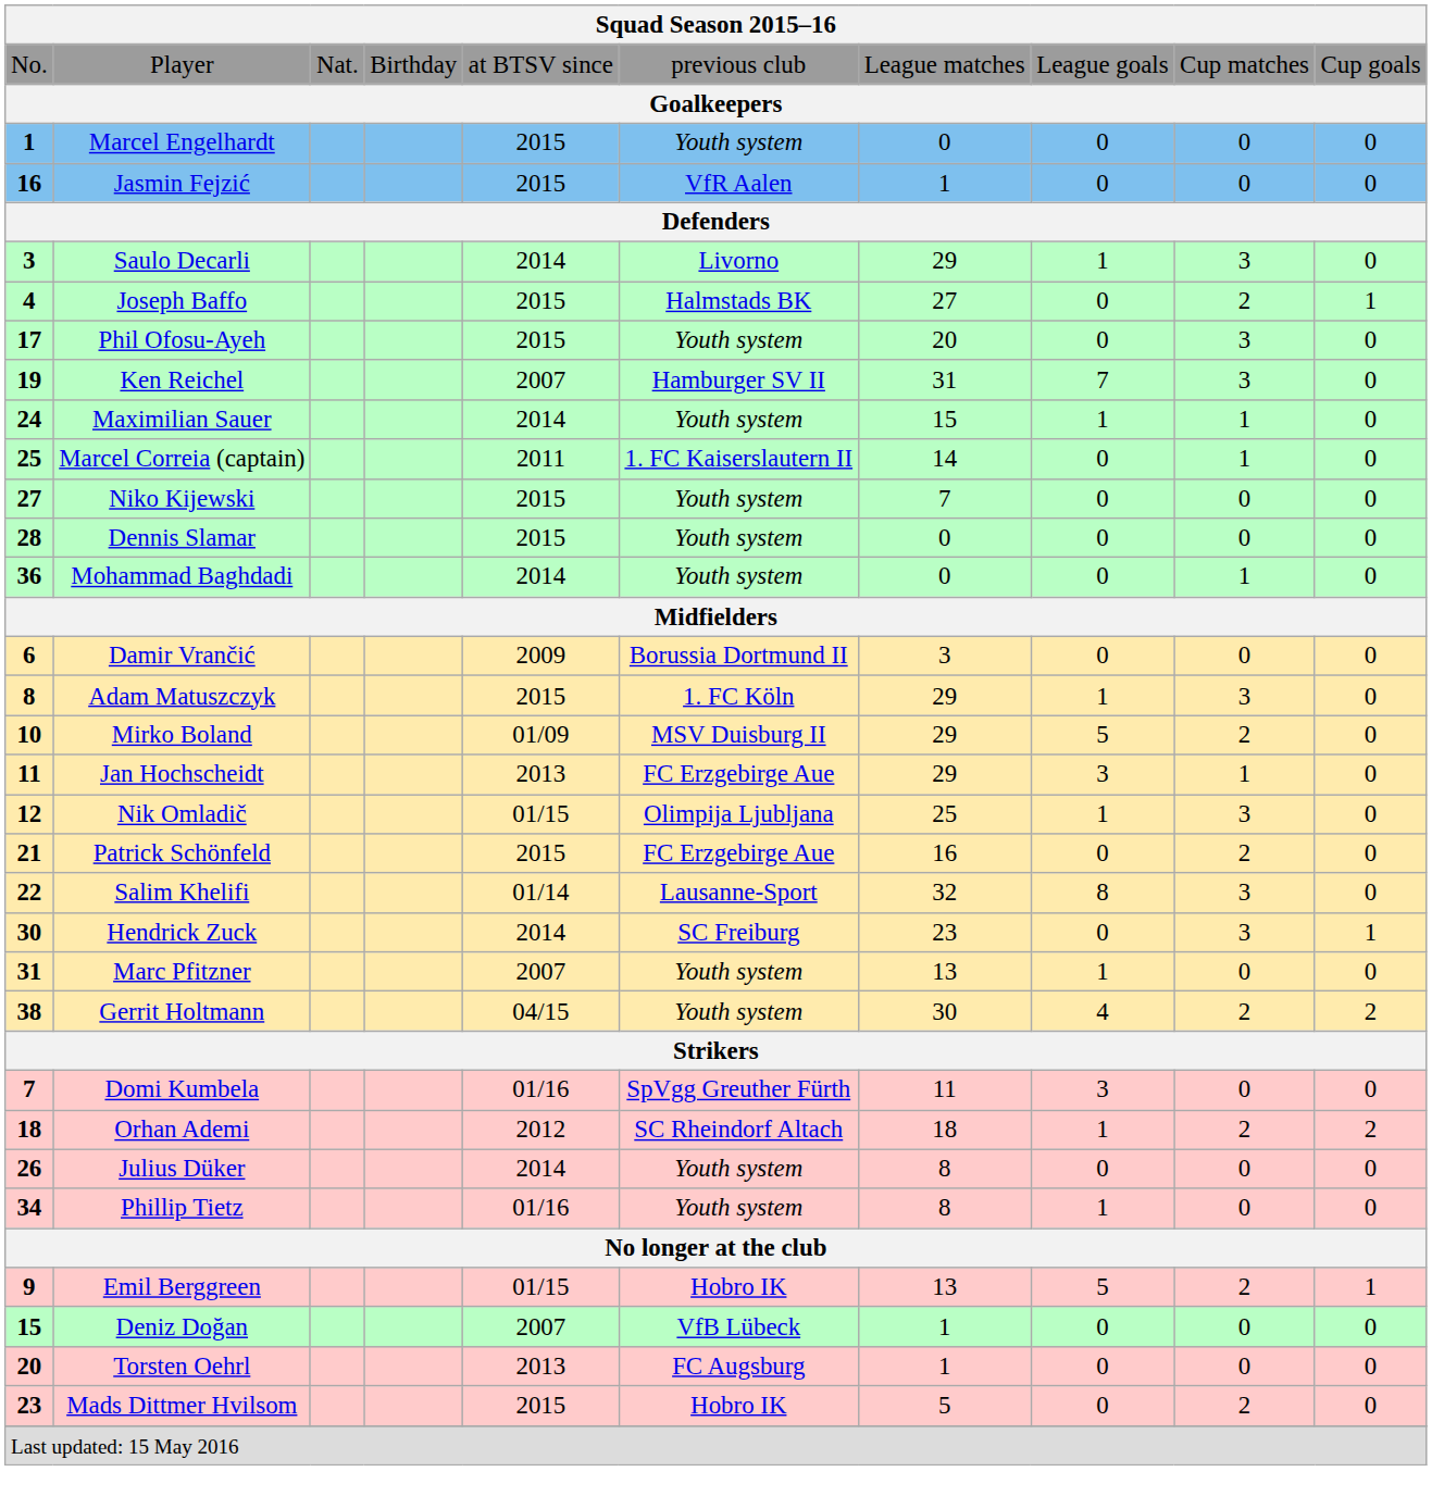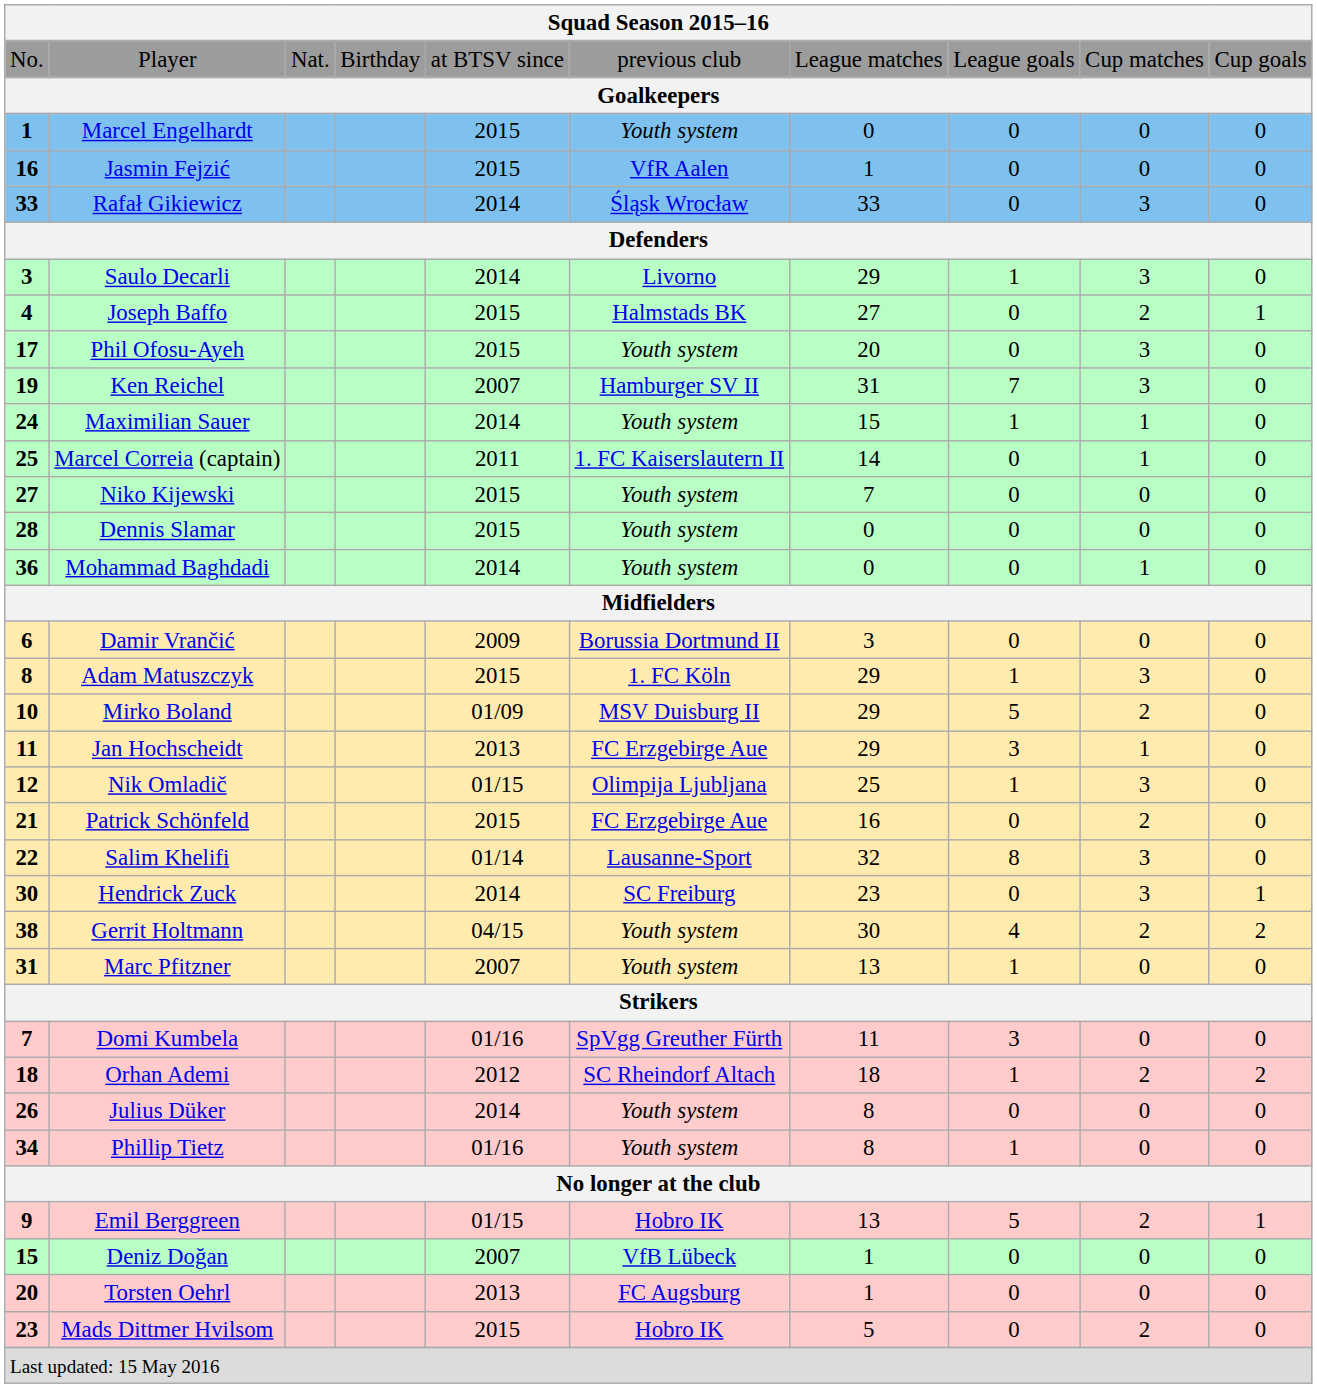 <table class="wikitable">
 <tr style="text-align:center; background:#dcdcdc;">
 <th colspan="10">Squad Season 2015–16</th>
 </tr>
 <tr style="text-align:center; background:#9c9c9c;">
 <td>No.</td>
 <td>Player</td>
 <td>Nat.</td>
 <td>Birthday</td>
 <td>at BTSV since</td>
 <td>previous club</td>
 <td>League matches</td>
 <td>League goals</td>
 <td>Cup matches</td>
 <td>Cup goals</td>
 </tr>
 <tr style="text-align:center; background:#dcdcdc;">
 <th colspan="10">Goalkeepers</th>
 </tr>
 <tr style="text-align:center; background:#7ec0ee;">
 <td><strong>1</strong></td>
 <td><a href='#'>Marcel Engelhardt</a></td>
 <td></td>
 <td></td>
 <td>2015</td>
 <td><em>Youth system</em></td>
 <td>0</td>
 <td>0</td>
 <td>0</td>
 <td>0</td>
 </tr>
 <tr style="text-align:center; background:#7ec0ee;">
 <td><strong>16</strong></td>
 <td><a href='#'>Jasmin Fejzić</a></td>
 <td></td>
 <td></td>
 <td>2015</td>
 <td><a href='#'>VfR Aalen</a></td>
 <td>1</td>
 <td>0</td>
 <td>0</td>
+<td>0</td>
+</tr>
+<tr style="text-align:center; background:#7ec0ee;">
+<td><strong>33</strong></td>
+<td><a href='#'>Rafał Gikiewicz</a></td>
+<td></td>
+<td></td>
+<td>2014</td>
+<td><a href='#'>Śląsk Wrocław</a></td>
+<td>33</td>
+<td>0</td>
+<td>3</td>
 <td>0</td>
 </tr>
 <tr style="text-align:center; background:#dcdcdc;">
 <th colspan="10">Defenders</th>
 </tr>
 <tr style="text-align:center; background:#b9ffc5;">
 <td><strong>3</strong></td>
 <td><a href='#'>Saulo Decarli</a></td>
 <td></td>
 <td></td>
 <td>2014</td>
 <td><a href='#'>Livorno</a></td>
 <td>29</td>
 <td>1</td>
 <td>3</td>
 <td>0</td>
 </tr>
 <tr style="text-align:center; background:#b9ffc5;">
 <td><strong>4</strong></td>
 <td><a href='#'>Joseph Baffo</a></td>
 <td></td>
 <td></td>
 <td>2015</td>
 <td><a href='#'>Halmstads BK</a></td>
 <td>27</td>
 <td>0</td>
 <td>2</td>
 <td>1</td>
 </tr>
 <tr style="text-align:center; background:#b9ffc5;">
 <td><strong>17</strong></td>
 <td><a href='#'>Phil Ofosu-Ayeh</a></td>
 <td></td>
 <td></td>
 <td>2015</td>
 <td><em>Youth system</em></td>
 <td>20</td>
 <td>0</td>
 <td>3</td>
 <td>0</td>
 </tr>
 <tr style="text-align:center; background:#b9ffc5;">
 <td><strong>19</strong></td>
 <td><a href='#'>Ken Reichel</a></td>
 <td></td>
 <td></td>
 <td>2007</td>
 <td><a href='#'>Hamburger SV II</a></td>
 <td>31</td>
 <td>7</td>
 <td>3</td>
 <td>0</td>
 </tr>
 <tr style="text-align:center; background:#b9ffc5;">
 <td><strong>24</strong></td>
 <td><a href='#'>Maximilian Sauer</a></td>
 <td></td>
 <td></td>
 <td>2014</td>
 <td><em>Youth system</em></td>
 <td>15</td>
 <td>1</td>
 <td>1</td>
 <td>0</td>
 </tr>
 <tr style="text-align:center; background:#b9ffc5;">
 <td><strong>25</strong></td>
 <td><a href='#'>Marcel Correia</a> (captain)</td>
 <td></td>
 <td></td>
 <td>2011</td>
 <td><a href='#'>1. FC Kaiserslautern II</a></td>
 <td>14</td>
 <td>0</td>
 <td>1</td>
 <td>0</td>
 </tr>
 <tr style="text-align:center; background:#b9ffc5;">
 <td><strong>27</strong></td>
 <td><a href='#'>Niko Kijewski</a></td>
 <td></td>
 <td></td>
 <td>2015</td>
 <td><em>Youth system</em></td>
 <td>7</td>
 <td>0</td>
 <td>0</td>
 <td>0</td>
 </tr>
 <tr style="text-align:center; background:#b9ffc5;">
 <td><strong>28</strong></td>
 <td><a href='#'>Dennis Slamar</a></td>
 <td></td>
 <td></td>
 <td>2015</td>
 <td><em>Youth system</em></td>
 <td>0</td>
 <td>0</td>
 <td>0</td>
 <td>0</td>
 </tr>
 <tr style="text-align:center; background:#b9ffc5;">
 <td><strong>36</strong></td>
 <td><a href='#'>Mohammad Baghdadi</a></td>
 <td></td>
 <td></td>
 <td>2014</td>
 <td><em>Youth system</em></td>
 <td>0</td>
 <td>0</td>
 <td>1</td>
 <td>0</td>
 </tr>
 <tr style="text-align:center; background:#dcdcdc;">
 <th colspan="10">Midfielders</th>
 </tr>
 <tr style="text-align:center; background:#ffebad;">
 <td><strong>6</strong></td>
 <td><a href='#'>Damir Vrančić</a></td>
 <td></td>
 <td></td>
 <td>2009</td>
 <td><a href='#'>Borussia Dortmund II</a></td>
 <td>3</td>
 <td>0</td>
 <td>0</td>
 <td>0</td>
 </tr>
 <tr style="text-align:center; background:#ffebad;">
 <td><strong>8</strong></td>
 <td><a href='#'>Adam Matuszczyk</a></td>
 <td></td>
 <td></td>
 <td>2015</td>
 <td><a href='#'>1. FC Köln</a></td>
 <td>29</td>
 <td>1</td>
 <td>3</td>
 <td>0</td>
 </tr>
 <tr style="text-align:center; background:#ffebad;">
 <td><strong>10</strong></td>
 <td><a href='#'>Mirko Boland</a></td>
 <td></td>
 <td></td>
 <td>01/09</td>
 <td><a href='#'>MSV Duisburg II</a></td>
 <td>29</td>
 <td>5</td>
 <td>2</td>
 <td>0</td>
 </tr>
 <tr style="text-align:center; background:#ffebad;">
 <td><strong>11</strong></td>
 <td><a href='#'>Jan Hochscheidt</a></td>
 <td></td>
 <td></td>
 <td>2013</td>
 <td><a href='#'>FC Erzgebirge Aue</a></td>
 <td>29</td>
 <td>3</td>
 <td>1</td>
 <td>0</td>
 </tr>
 <tr style="text-align:center; background:#ffebad;">
 <td><strong>12</strong></td>
 <td><a href='#'>Nik Omladič</a></td>
 <td></td>
 <td></td>
 <td>01/15</td>
 <td><a href='#'>Olimpija Ljubljana</a></td>
 <td>25</td>
 <td>1</td>
 <td>3</td>
 <td>0</td>
 </tr>
 <tr style="text-align:center; background:#ffebad;">
 <td><strong>21</strong></td>
 <td><a href='#'>Patrick Schönfeld</a></td>
 <td></td>
 <td></td>
 <td>2015</td>
 <td><a href='#'>FC Erzgebirge Aue</a></td>
 <td>16</td>
 <td>0</td>
 <td>2</td>
 <td>0</td>
 </tr>
 <tr style="text-align:center; background:#ffebad;">
 <td><strong>22</strong></td>
 <td><a href='#'>Salim Khelifi</a></td>
 <td></td>
 <td></td>
 <td>01/14</td>
 <td><a href='#'>Lausanne-Sport</a></td>
 <td>32</td>
 <td>8</td>
 <td>3</td>
 <td>0</td>
 </tr>
 <tr style="text-align:center; background:#ffebad;">
 <td><strong>30</strong></td>
 <td><a href='#'>Hendrick Zuck</a></td>
 <td></td>
 <td></td>
 <td>2014</td>
 <td><a href='#'>SC Freiburg</a></td>
 <td>23</td>
 <td>0</td>
 <td>3</td>
 <td>1</td>
 </tr>
 <tr style="text-align:center; background:#ffebad;">
+<td><strong>38</strong></td>
+<td><a href='#'>Gerrit Holtmann</a></td>
+<td></td>
+<td></td>
+<td>04/15</td>
+<td><em>Youth system</em></td>
+<td>30</td>
+<td>4</td>
+<td>2</td>
+<td>2</td>
+</tr>
+<tr style="text-align:center; background:#ffebad;">
 <td><strong>31</strong></td>
 <td><a href='#'>Marc Pfitzner</a></td>
 <td></td>
 <td></td>
 <td>2007</td>
 <td><em>Youth system</em></td>
 <td>13</td>
 <td>1</td>
 <td>0</td>
 <td>0</td>
-</tr>
-<tr style="text-align:center; background:#ffebad;">
-<td><strong>38</strong></td>
-<td><a href='#'>Gerrit Holtmann</a></td>
-<td></td>
-<td></td>
-<td>04/15</td>
-<td><em>Youth system</em></td>
-<td>30</td>
-<td>4</td>
-<td>2</td>
-<td>2</td>
 </tr>
 <tr style="text-align:center; background:#dcdcdc;">
 <th colspan="10">Strikers</th>
 </tr>
 <tr style="text-align:center; background:#ffcbcb;">
 <td><strong>7</strong></td>
 <td><a href='#'>Domi Kumbela</a></td>
 <td></td>
 <td></td>
 <td>01/16</td>
 <td><a href='#'>SpVgg Greuther Fürth</a></td>
 <td>11</td>
 <td>3</td>
 <td>0</td>
 <td>0</td>
 </tr>
 <tr style="text-align:center; background:#ffcbcb;">
 <td><strong>18</strong></td>
 <td><a href='#'>Orhan Ademi</a></td>
 <td></td>
 <td></td>
 <td>2012</td>
 <td><a href='#'>SC Rheindorf Altach</a></td>
 <td>18</td>
 <td>1</td>
 <td>2</td>
 <td>2</td>
 </tr>
 <tr style="text-align:center; background:#ffcbcb;">
 <td><strong>26</strong></td>
 <td><a href='#'>Julius Düker</a></td>
 <td></td>
 <td></td>
 <td>2014</td>
 <td><em>Youth system</em></td>
 <td>8</td>
 <td>0</td>
 <td>0</td>
 <td>0</td>
 </tr>
 <tr style="text-align:center; background:#ffcbcb;">
 <td><strong>34</strong></td>
 <td><a href='#'>Phillip Tietz</a></td>
 <td></td>
 <td></td>
 <td>01/16</td>
 <td><em>Youth system</em></td>
 <td>8</td>
 <td>1</td>
 <td>0</td>
 <td>0</td>
 </tr>
 <tr style="text-align:center; background:#dcdcdc;">
 <th colspan="10">No longer at the club</th>
 </tr>
 <tr style="text-align:center; background:#ffcbcb;">
 <td><strong>9</strong></td>
 <td><a href='#'>Emil Berggreen</a></td>
 <td></td>
 <td></td>
 <td>01/15</td>
 <td><a href='#'>Hobro IK</a></td>
 <td>13</td>
 <td>5</td>
 <td>2</td>
 <td>1</td>
 </tr>
 <tr style="text-align:center; background:#b9ffc5;">
 <td><strong>15</strong></td>
 <td><a href='#'>Deniz Doğan</a></td>
 <td></td>
 <td></td>
 <td>2007</td>
 <td><a href='#'>VfB Lübeck</a></td>
 <td>1</td>
 <td>0</td>
 <td>0</td>
 <td>0</td>
 </tr>
 <tr style="text-align:center; background:#ffcbcb;">
 <td><strong>20</strong></td>
 <td><a href='#'>Torsten Oehrl</a></td>
 <td></td>
 <td></td>
 <td>2013</td>
 <td><a href='#'>FC Augsburg</a></td>
 <td>1</td>
 <td>0</td>
 <td>0</td>
 <td>0</td>
 </tr>
 <tr style="text-align:center; background:#ffcbcb;">
 <td><strong>23</strong></td>
 <td><a href='#'>Mads Dittmer Hvilsom</a></td>
 <td></td>
 <td></td>
 <td>2015</td>
 <td><a href='#'>Hobro IK</a></td>
 <td>5</td>
 <td>0</td>
 <td>2</td>
 <td>0</td>
 </tr>
 <tr style="text-align:center; background:#dcdcdc;">
 </tr>
 <tr style="text-align:left; background:#dcdcdc;">
 <td colspan="10"><small>Last updated: 15 May 2016</small></td>
 </tr>
 </table>
